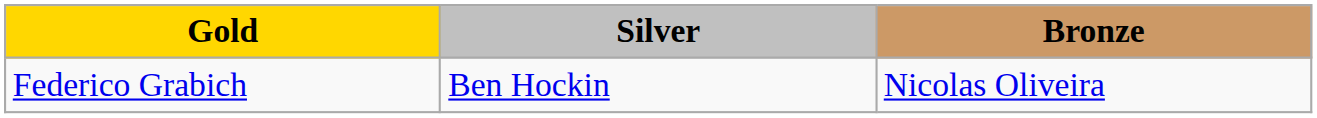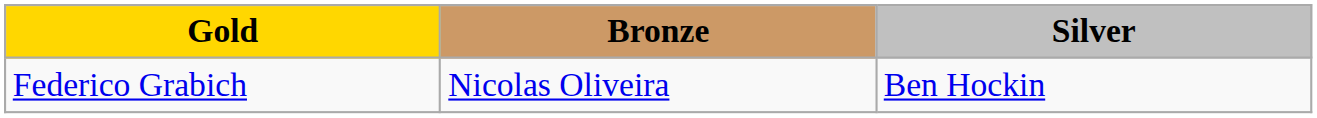 <table class="wikitable" style="text-align:left">
 <tr align="center">
 <td width=200 bgcolor=gold><strong>Gold</strong></td>
+<td width=200 bgcolor=CC9966><strong>Bronze</strong></td>
 <td width=200 bgcolor=silver><strong>Silver</strong></td>
-<td width=200 bgcolor=CC9966><strong>Bronze</strong></td>
 </tr>
 <tr>
 <td><a href='#'>Federico Grabich</a><br><em></em></td>
+<td><a href='#'>Nicolas Oliveira</a><br><em></em></td>
 <td><a href='#'>Ben Hockin</a><br><em></em></td>
-<td><a href='#'>Nicolas Oliveira</a><br><em></em></td>
 </tr>
 </table>
